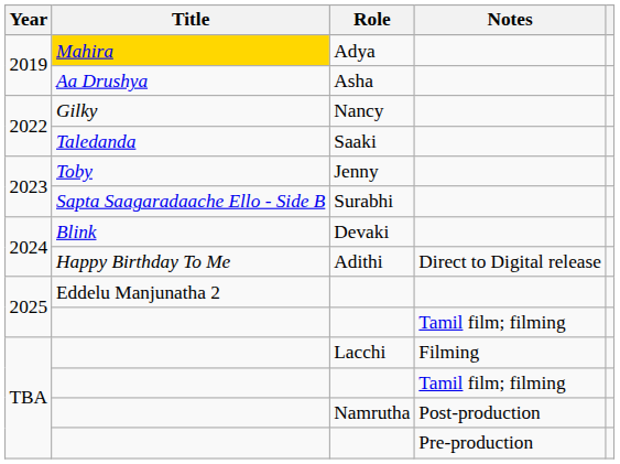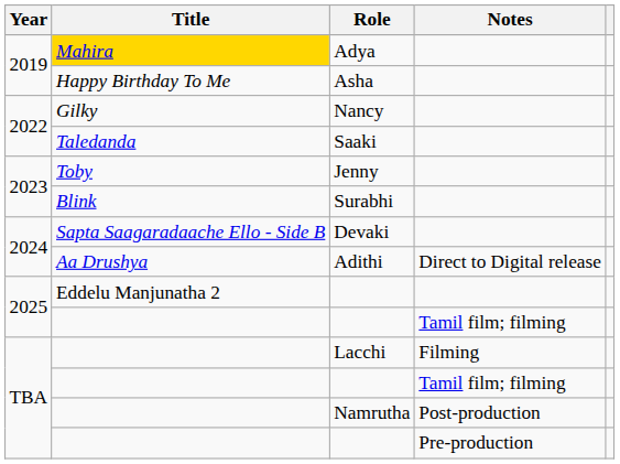 <table class="wikitable sortable">
 <tr style="background:#ccc; text-align:center;">
 <th>Year</th>
 <th>Title</th>
 <th>Role</th>
 <th scope="col" class="unsortable">Notes</th>
 <th scope="col" class="unsortable"></th>
 </tr>
 <tr>
 <td rowspan="2">2019</td>
 <td style="background: gold;"><em><a href='#'>Mahira</a></em></td>
 <td>Adya</td>
 <td></td>
 <td></td>
 </tr>
 <tr>
-<td><em><a href='#'>Aa Drushya</a></em></td>
+<td><em>Happy Birthday To Me</em></td>
 <td>Asha</td>
 <td></td>
 <td></td>
 </tr>
 <tr>
 <td rowspan="2">2022</td>
 <td><em>Gilky</em></td>
 <td>Nancy</td>
 <td></td>
 <td></td>
 </tr>
 <tr>
 <td><em><a href='#'>Taledanda</a></em></td>
 <td>Saaki</td>
 <td></td>
 <td></td>
 </tr>
 <tr>
 <td rowspan="2">2023</td>
 <td><em><a href='#'>Toby</a></em></td>
 <td>Jenny</td>
 <td></td>
 <td></td>
 </tr>
 <tr>
-<td><em><a href='#'>Sapta Saagaradaache Ello - Side B</a></em></td>
+<td><em><a href='#'>Blink</a></em></td>
 <td>Surabhi</td>
 <td></td>
 <td></td>
 </tr>
 <tr>
 <td rowspan="2">2024</td>
-<td><em><a href='#'>Blink</a></em></td>
+<td><em><a href='#'>Sapta Saagaradaache Ello - Side B</a></em></td>
 <td>Devaki</td>
 <td></td>
 <td></td>
 </tr>
 <tr>
-<td><em>Happy Birthday To Me</em></td>
+<td><em><a href='#'>Aa Drushya</a></em></td>
 <td>Adithi</td>
 <td>Direct to Digital release</td>
 <td></td>
 </tr>
 <tr>
 <td rowspan="2">2025</td>
 <td>Eddelu Manjunatha 2</td>
 <td></td>
 <td></td>
 </tr>
 <tr>
 <td></td>
 <td></td>
 <td><a href='#'>Tamil</a> film; filming</td>
 <td></td>
 </tr>
 <tr>
 <td rowspan="5">TBA</td>
 <td></td>
 <td>Lacchi</td>
 <td>Filming</td>
 <td></td>
 </tr>
 <tr>
 <td></td>
 <td></td>
 <td><a href='#'>Tamil</a> film; filming</td>
 <td></td>
 </tr>
 <tr>
 <td></td>
 <td>Namrutha</td>
 <td>Post-production</td>
 <td></td>
 </tr>
 <tr>
 <td></td>
 <td></td>
 <td>Pre-production</td>
 <td></td>
 </tr>
 </table>
